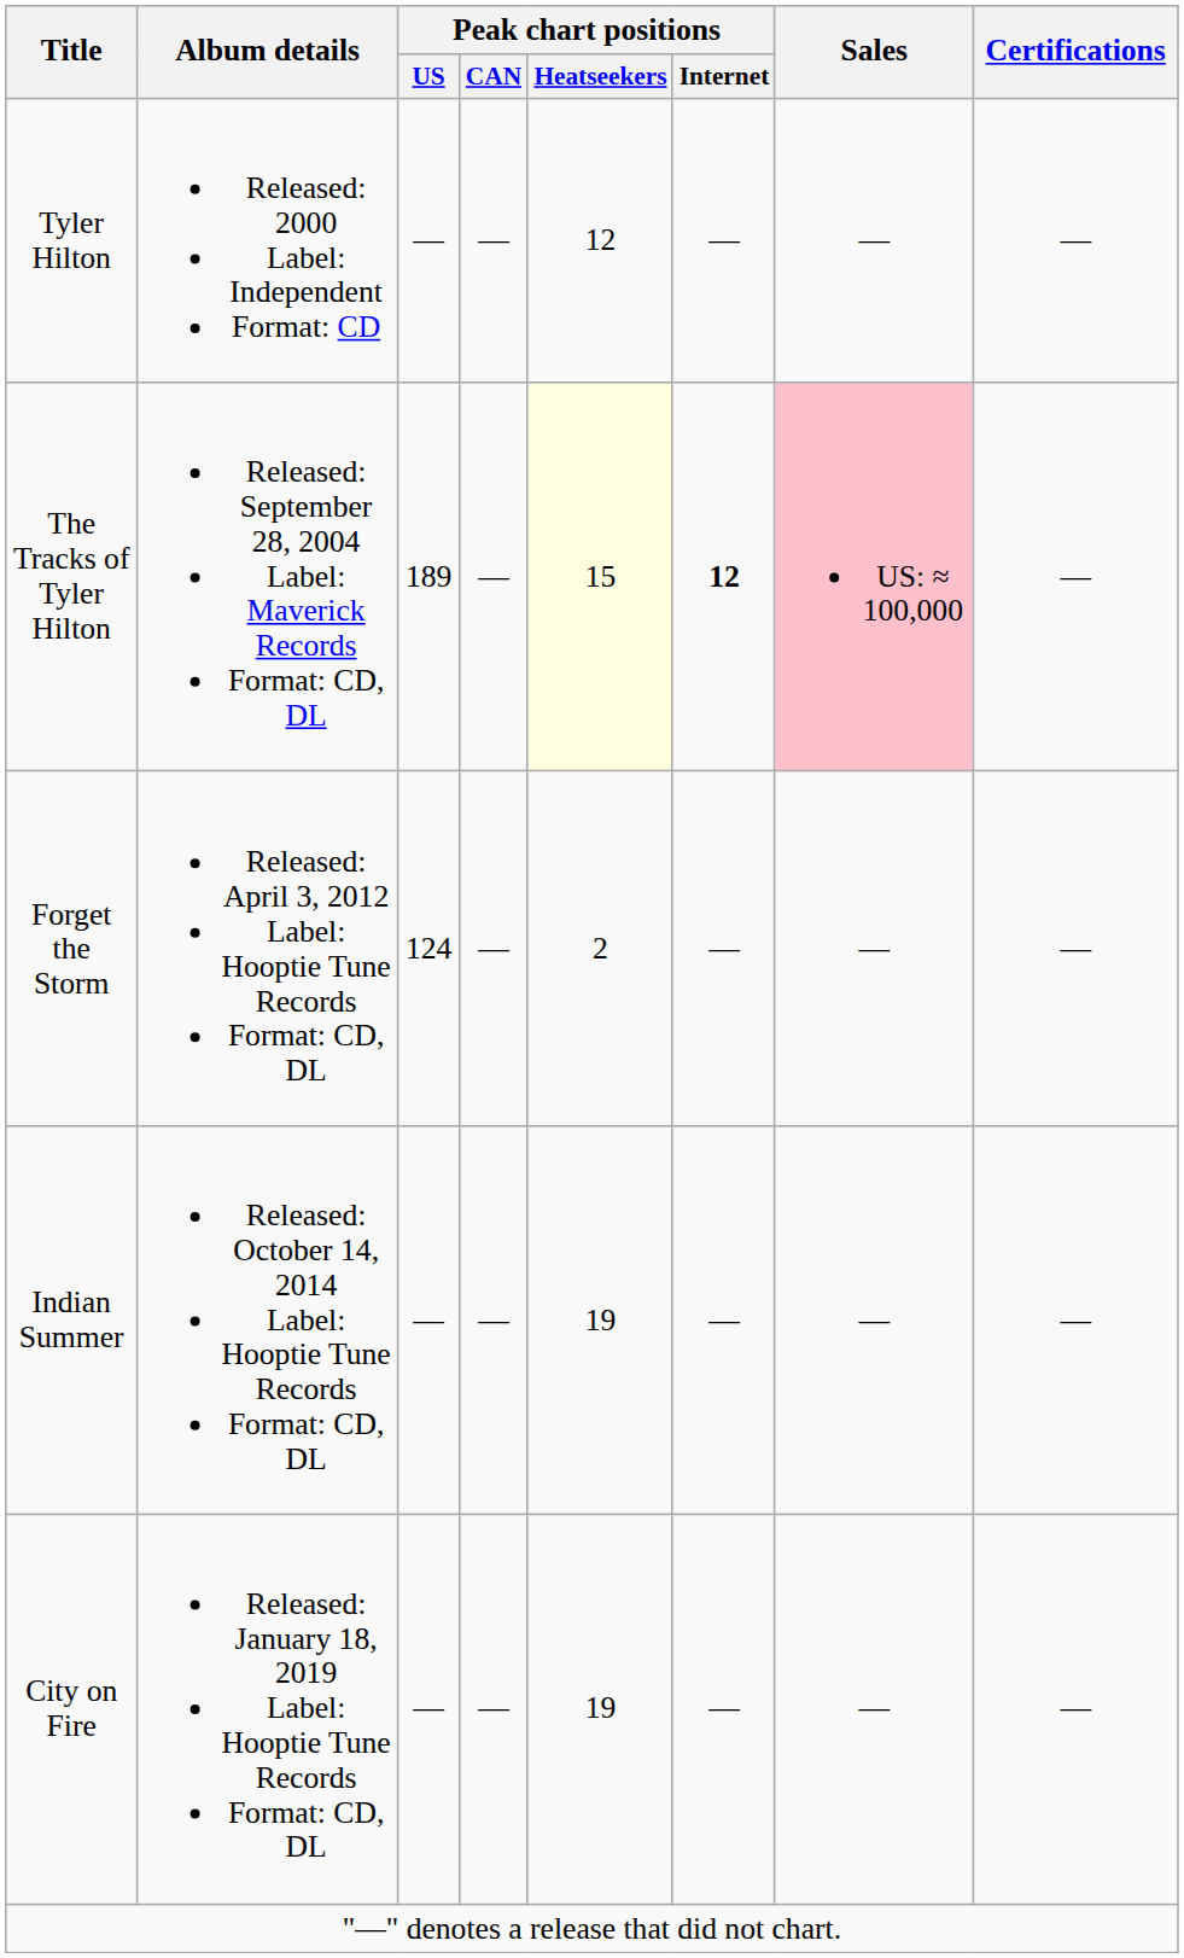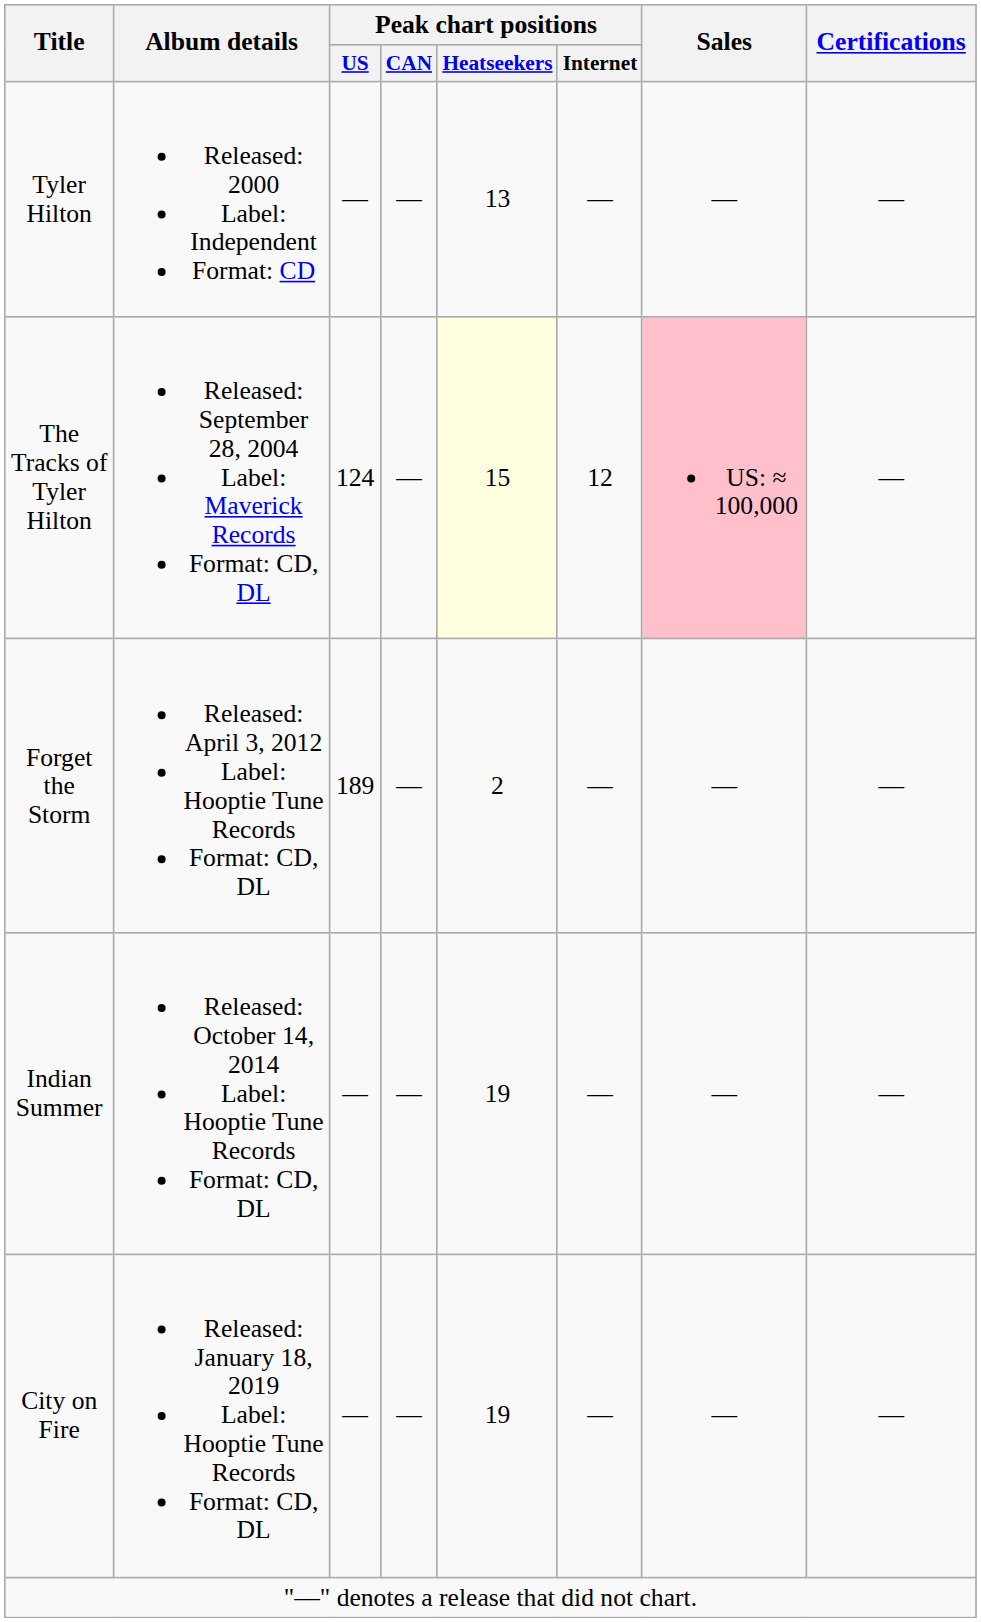 <table class="wikitable plainrowheaders" border="1" style="text-align:center;">
 <tr>
 <th rowspan="2" scope="col" style="width:12em;">Title</th>
 <th rowspan="2" scope="col" style="width:19em;">Album details</th>
 <th colspan="4" scope="col">Peak chart positions</th>
 <th rowspan="2" scope="col" style="width:10em;">Sales</th>
 <th rowspan="2" scope="col" style="width:13em;"><a href='#'>Certifications</a></th>
 </tr>
 <tr style="font-size:smaller;">
 <th width="35" scope="col"><a href='#'>US</a></th>
 <th width="35" scope="col"><a href='#'>CAN</a></th>
 <th width="35" scope="col"><a href='#'>Heatseekers</a></th>
 <th width="35" scope="col">Internet</th>
 </tr>
 <tr>
 <td scope="row">Tyler Hilton</td>
 <td><br><ul><li>Released: 2000</li><li>Label: Independent</li><li>Format: <a href='#'>CD</a></li></ul></td>
 <td>—</td>
 <td>—</td>
-<td>12</td>
+<td>13</td>
 <td>—</td>
 <td>—</td>
 <td>—</td>
 </tr>
 <tr>
 <td>The Tracks of Tyler Hilton</td>
 <td><br><ul><li>Released: September 28, 2004</li><li>Label: <a href='#'>Maverick Records</a></li><li>Format: CD, <a href='#'>DL</a></li></ul></td>
-<td>189</td>
+<td>124</td>
 <td>—</td>
 <td style="background: lightyellow;">15</td>
-<td><strong>12</strong></td>
+<td>12</td>
 <td style="background: pink;"><br><ul><li>US: ≈ 100,000</li></ul></td>
 <td>—</td>
 </tr>
 <tr>
 <td>Forget the Storm</td>
 <td><br><ul><li>Released: April 3, 2012</li><li>Label: Hooptie Tune Records</li><li>Format: CD, DL</li></ul></td>
-<td>124</td>
+<td>189</td>
 <td>—</td>
 <td>2</td>
 <td>—</td>
 <td>—</td>
 <td>—</td>
 </tr>
 <tr>
 <td>Indian Summer</td>
 <td><br><ul><li>Released: October 14, 2014</li><li>Label: Hooptie Tune Records</li><li>Format: CD, DL</li></ul></td>
 <td>—</td>
 <td>—</td>
 <td>19</td>
 <td>—</td>
 <td>—</td>
 <td>—</td>
 </tr>
 <tr>
 <td>City on Fire</td>
 <td><br><ul><li>Released: January 18, 2019</li><li>Label: Hooptie Tune Records</li><li>Format: CD, DL</li></ul></td>
 <td>—</td>
 <td>—</td>
 <td>19</td>
 <td>—</td>
 <td>—</td>
 <td>—</td>
 </tr>
 <tr>
 <td colspan="8">"—" denotes a release that did not chart.</td>
 </tr>
 </table>
